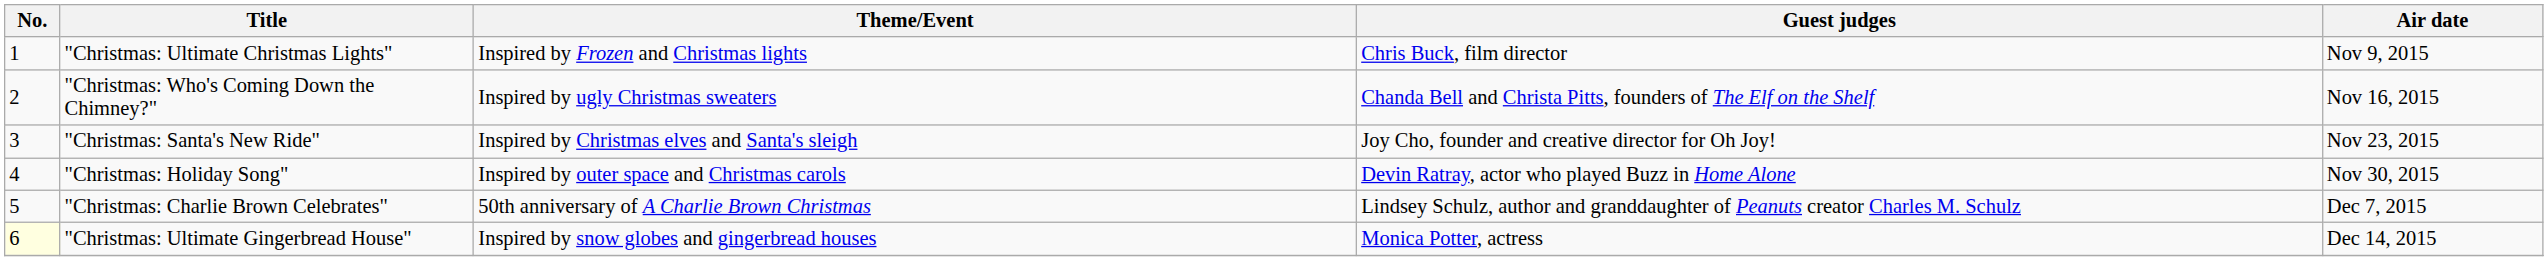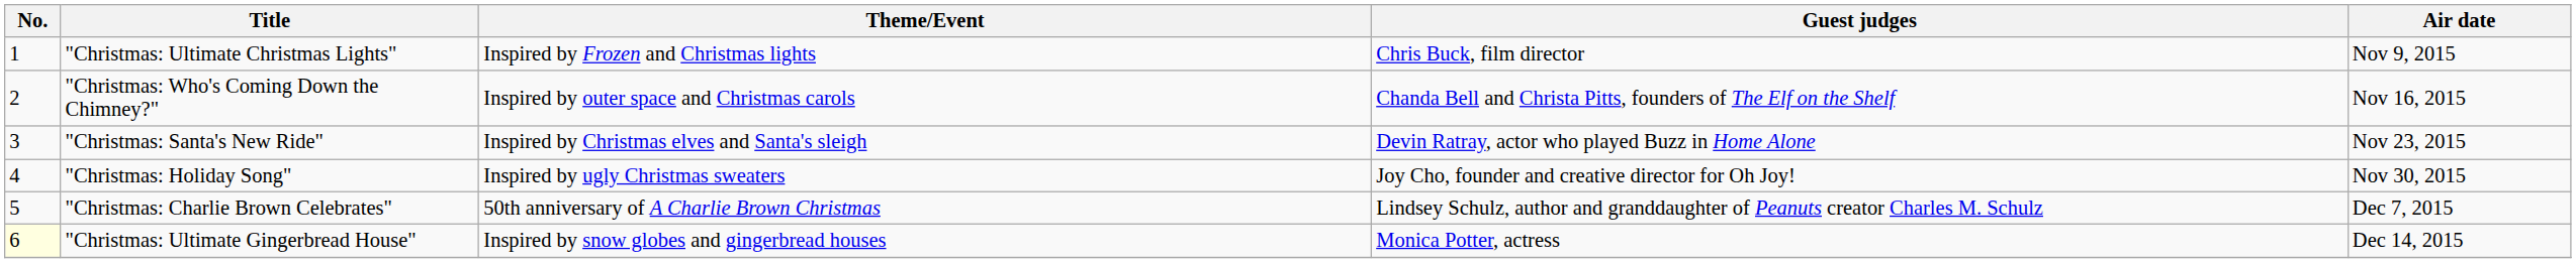 <table class="wikitable plainrowheaders" style="width:100%;">
 <tr>
 <th width=2%>No.</th>
 <th width=15%>Title</th>
 <th width=32%>Theme/Event</th>
 <th width=35%>Guest judges</th>
 <th width=8%>Air date</th>
 </tr>
 <tr>
 <td>1</td>
 <td>"Christmas: Ultimate Christmas Lights"</td>
 <td>Inspired by <em><a href='#'>Frozen</a></em> and <a href='#'>Christmas lights</a></td>
 <td><a href='#'>Chris Buck</a>, film director</td>
 <td>Nov 9, 2015</td>
 </tr>
 <tr>
 <td>2</td>
 <td>"Christmas: Who's Coming Down the Chimney?"</td>
-<td>Inspired by <a href='#'>ugly Christmas sweaters</a></td>
+<td>Inspired by <a href='#'>outer space</a> and <a href='#'>Christmas carols</a></td>
 <td><a href='#'>Chanda Bell</a> and <a href='#'>Christa Pitts</a>, founders of <em><a href='#'>The Elf on the Shelf</a></em></td>
 <td>Nov 16, 2015</td>
 </tr>
 <tr>
 <td>3</td>
 <td>"Christmas: Santa's New Ride"</td>
 <td>Inspired by <a href='#'>Christmas elves</a> and <a href='#'>Santa's sleigh</a></td>
-<td>Joy Cho, founder and creative director for Oh Joy!</td>
+<td><a href='#'>Devin Ratray</a>, actor who played Buzz in <em><a href='#'>Home Alone</a></em></td>
 <td>Nov 23, 2015</td>
 </tr>
 <tr>
 <td>4</td>
 <td>"Christmas: Holiday Song"</td>
-<td>Inspired by <a href='#'>outer space</a> and <a href='#'>Christmas carols</a></td>
-<td><a href='#'>Devin Ratray</a>, actor who played Buzz in <em><a href='#'>Home Alone</a></em></td>
+<td>Inspired by <a href='#'>ugly Christmas sweaters</a></td>
+<td>Joy Cho, founder and creative director for Oh Joy!</td>
 <td>Nov 30, 2015</td>
 </tr>
 <tr>
 <td>5</td>
 <td>"Christmas: Charlie Brown Celebrates"</td>
 <td>50th anniversary of <em><a href='#'>A Charlie Brown Christmas</a></em></td>
 <td>Lindsey Schulz, author and granddaughter of <em><a href='#'>Peanuts</a></em> creator <a href='#'>Charles M. Schulz</a></td>
 <td>Dec 7, 2015</td>
 </tr>
 <tr>
 <td style="background: lightyellow;">6</td>
 <td>"Christmas: Ultimate Gingerbread House"</td>
 <td>Inspired by <a href='#'>snow globes</a> and <a href='#'>gingerbread houses</a></td>
 <td><a href='#'>Monica Potter</a>, actress</td>
 <td>Dec 14, 2015</td>
 </tr>
 <tr>
 </tr>
 </table>
